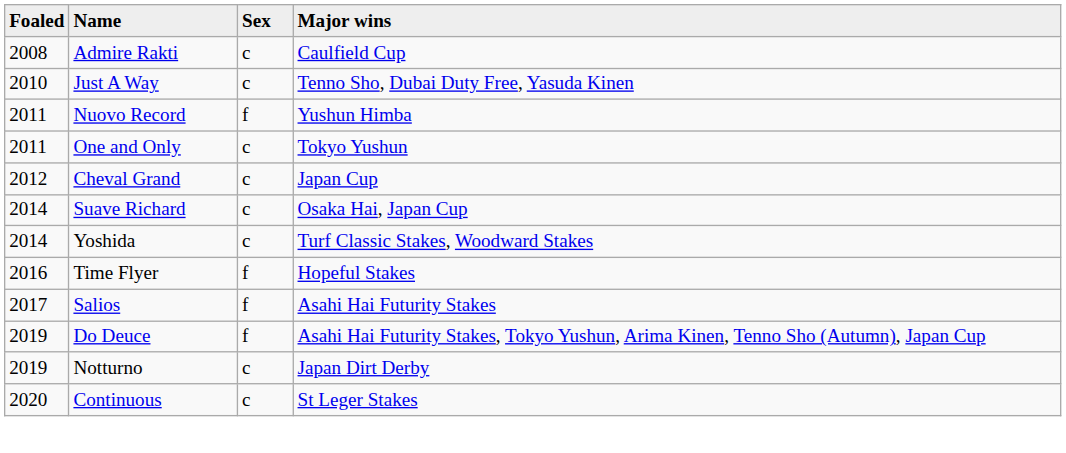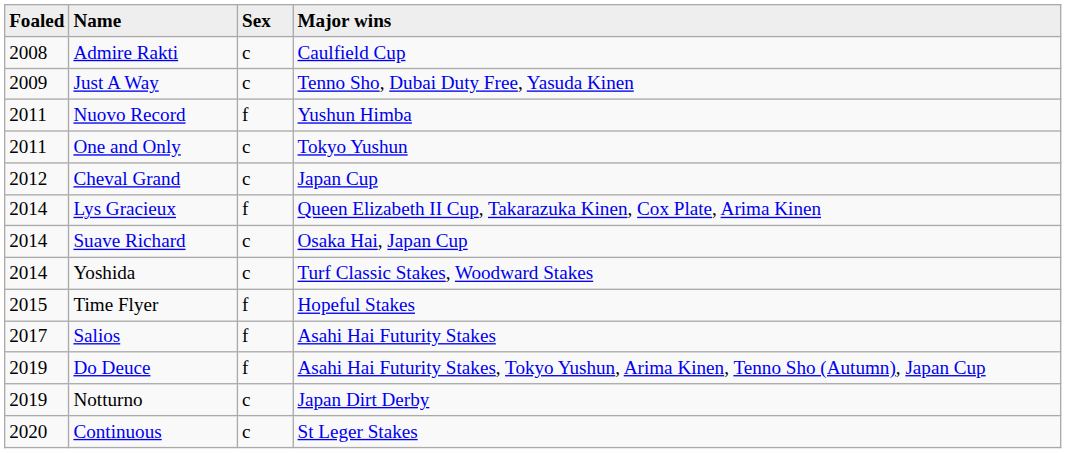 <table class="wikitable sortable" style="font-size:90%">
 <tr style="background:#eee;">
 <td style="width:35px;"><strong>Foaled</strong></td>
 <td style="width:120px;"><strong>Name</strong></td>
 <td style="width:35px;"><strong>Sex</strong></td>
 <td style="width:570px;"><strong>Major wins</strong></td>
 </tr>
 <tr>
 <td>2008</td>
 <td><a href='#'>Admire Rakti</a></td>
 <td>c</td>
 <td><a href='#'>Caulfield Cup</a></td>
 </tr>
 <tr>
-<td>2010</td>
+<td>2009</td>
 <td><a href='#'>Just A Way</a></td>
 <td>c</td>
 <td><a href='#'>Tenno Sho</a>, <a href='#'>Dubai Duty Free</a>, <a href='#'>Yasuda Kinen</a></td>
 </tr>
 <tr>
 <td>2011</td>
 <td><a href='#'>Nuovo Record</a></td>
 <td>f</td>
 <td><a href='#'>Yushun Himba</a></td>
 </tr>
 <tr>
 <td>2011</td>
 <td><a href='#'>One and Only</a></td>
 <td>c</td>
 <td><a href='#'>Tokyo Yushun</a></td>
 </tr>
 <tr>
 <td>2012</td>
 <td><a href='#'>Cheval Grand</a></td>
 <td>c</td>
 <td><a href='#'>Japan Cup</a></td>
 </tr>
 <tr>
 <td>2014</td>
+<td><a href='#'>Lys Gracieux</a></td>
+<td>f</td>
+<td><a href='#'>Queen Elizabeth II Cup</a>,  <a href='#'>Takarazuka Kinen</a>, <a href='#'>Cox Plate</a>, <a href='#'>Arima Kinen</a></td>
+</tr>
+<tr>
+<td>2014</td>
 <td><a href='#'>Suave Richard</a></td>
 <td>c</td>
 <td><a href='#'>Osaka Hai</a>, <a href='#'>Japan Cup</a></td>
 </tr>
 <tr>
 <td>2014</td>
 <td>Yoshida</td>
 <td>c</td>
 <td><a href='#'>Turf Classic Stakes</a>, <a href='#'>Woodward Stakes</a></td>
 </tr>
 <tr>
-<td>2016</td>
+<td>2015</td>
 <td>Time Flyer</td>
 <td>f</td>
 <td><a href='#'>Hopeful Stakes</a></td>
 </tr>
 <tr>
 <td>2017</td>
 <td><a href='#'>Salios</a></td>
 <td>f</td>
 <td><a href='#'>Asahi Hai Futurity Stakes</a></td>
 </tr>
 <tr>
 <td>2019</td>
 <td><a href='#'>Do Deuce</a></td>
 <td>f</td>
 <td><a href='#'>Asahi Hai Futurity Stakes</a>, <a href='#'>Tokyo Yushun</a>, <a href='#'>Arima Kinen</a>, <a href='#'>Tenno Sho (Autumn)</a>, <a href='#'>Japan Cup</a></td>
 </tr>
 <tr>
 <td>2019</td>
 <td>Notturno</td>
 <td>c</td>
 <td><a href='#'>Japan Dirt Derby</a></td>
 </tr>
 <tr>
 <td>2020</td>
 <td><a href='#'>Continuous</a></td>
 <td>c</td>
 <td><a href='#'>St Leger Stakes</a></td>
 </tr>
 </table>
